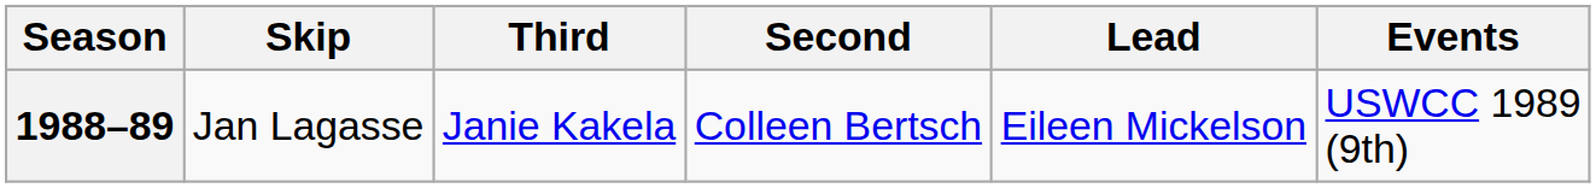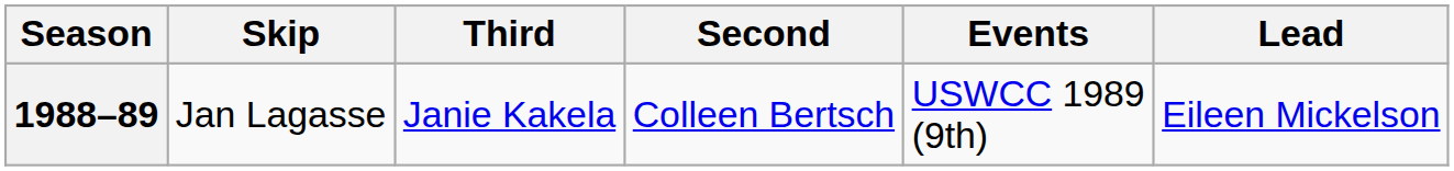 <table class="wikitable">
 <tr>
 <th scope="col">Season</th>
 <th scope="col">Skip</th>
 <th scope="col">Third</th>
 <th scope="col">Second</th>
+<th scope="col">Events</th>
 <th scope="col">Lead</th>
-<th scope="col">Events</th>
 </tr>
 <tr>
 <th scope="row">1988–89</th>
 <td>Jan Lagasse</td>
 <td><a href='#'>Janie Kakela</a></td>
 <td><a href='#'>Colleen Bertsch</a></td>
+<td><a href='#'>USWCC</a> 1989 <br> (9th)</td>
 <td><a href='#'>Eileen Mickelson</a></td>
-<td><a href='#'>USWCC</a> 1989 <br> (9th)</td>
 </tr>
 </table>
